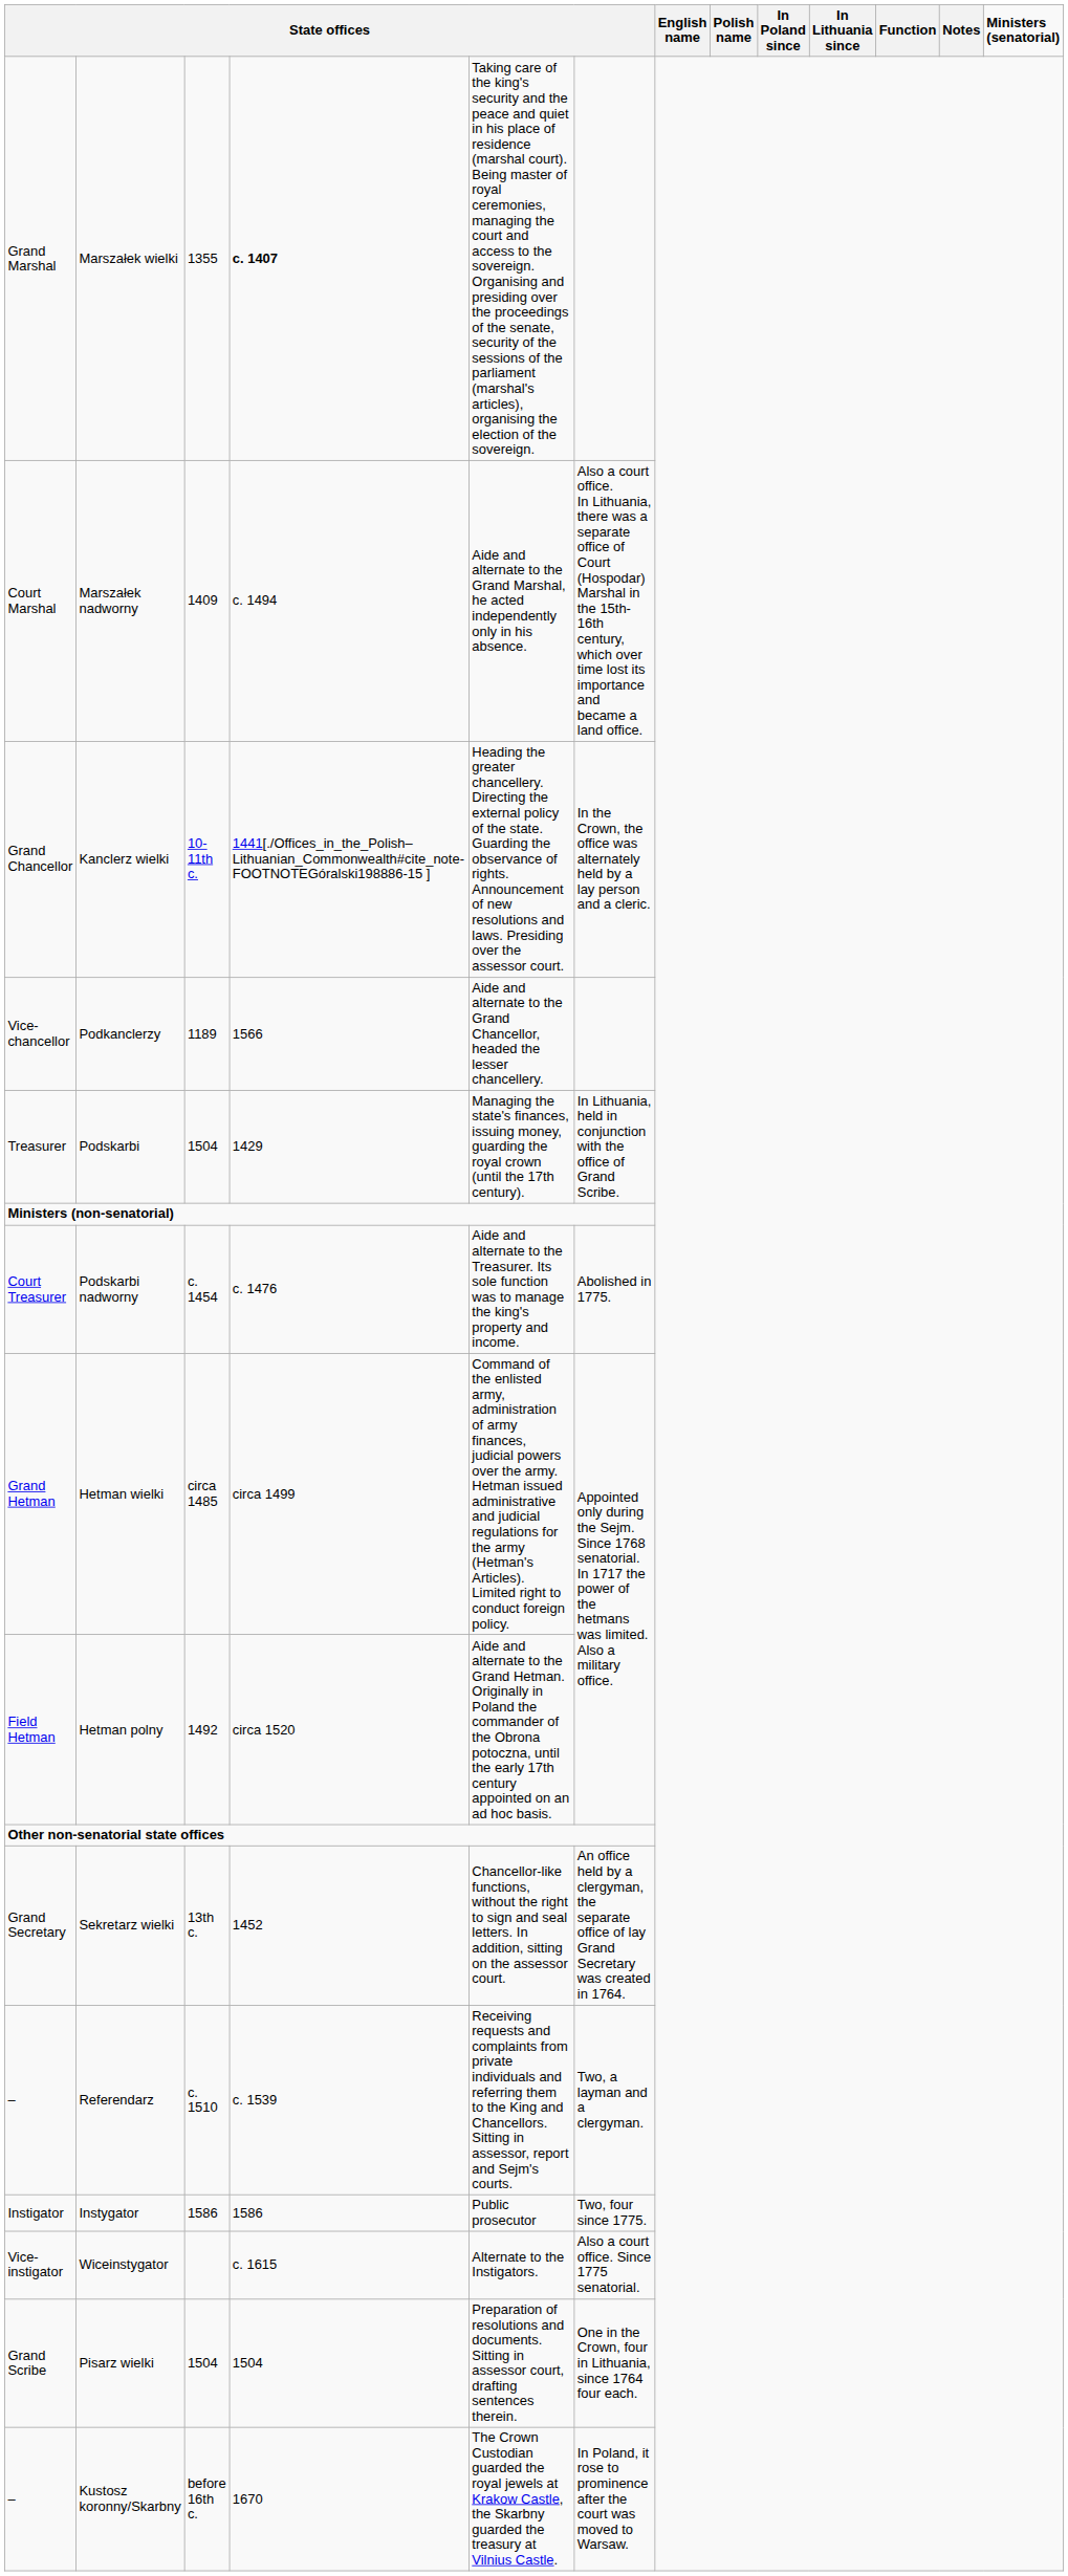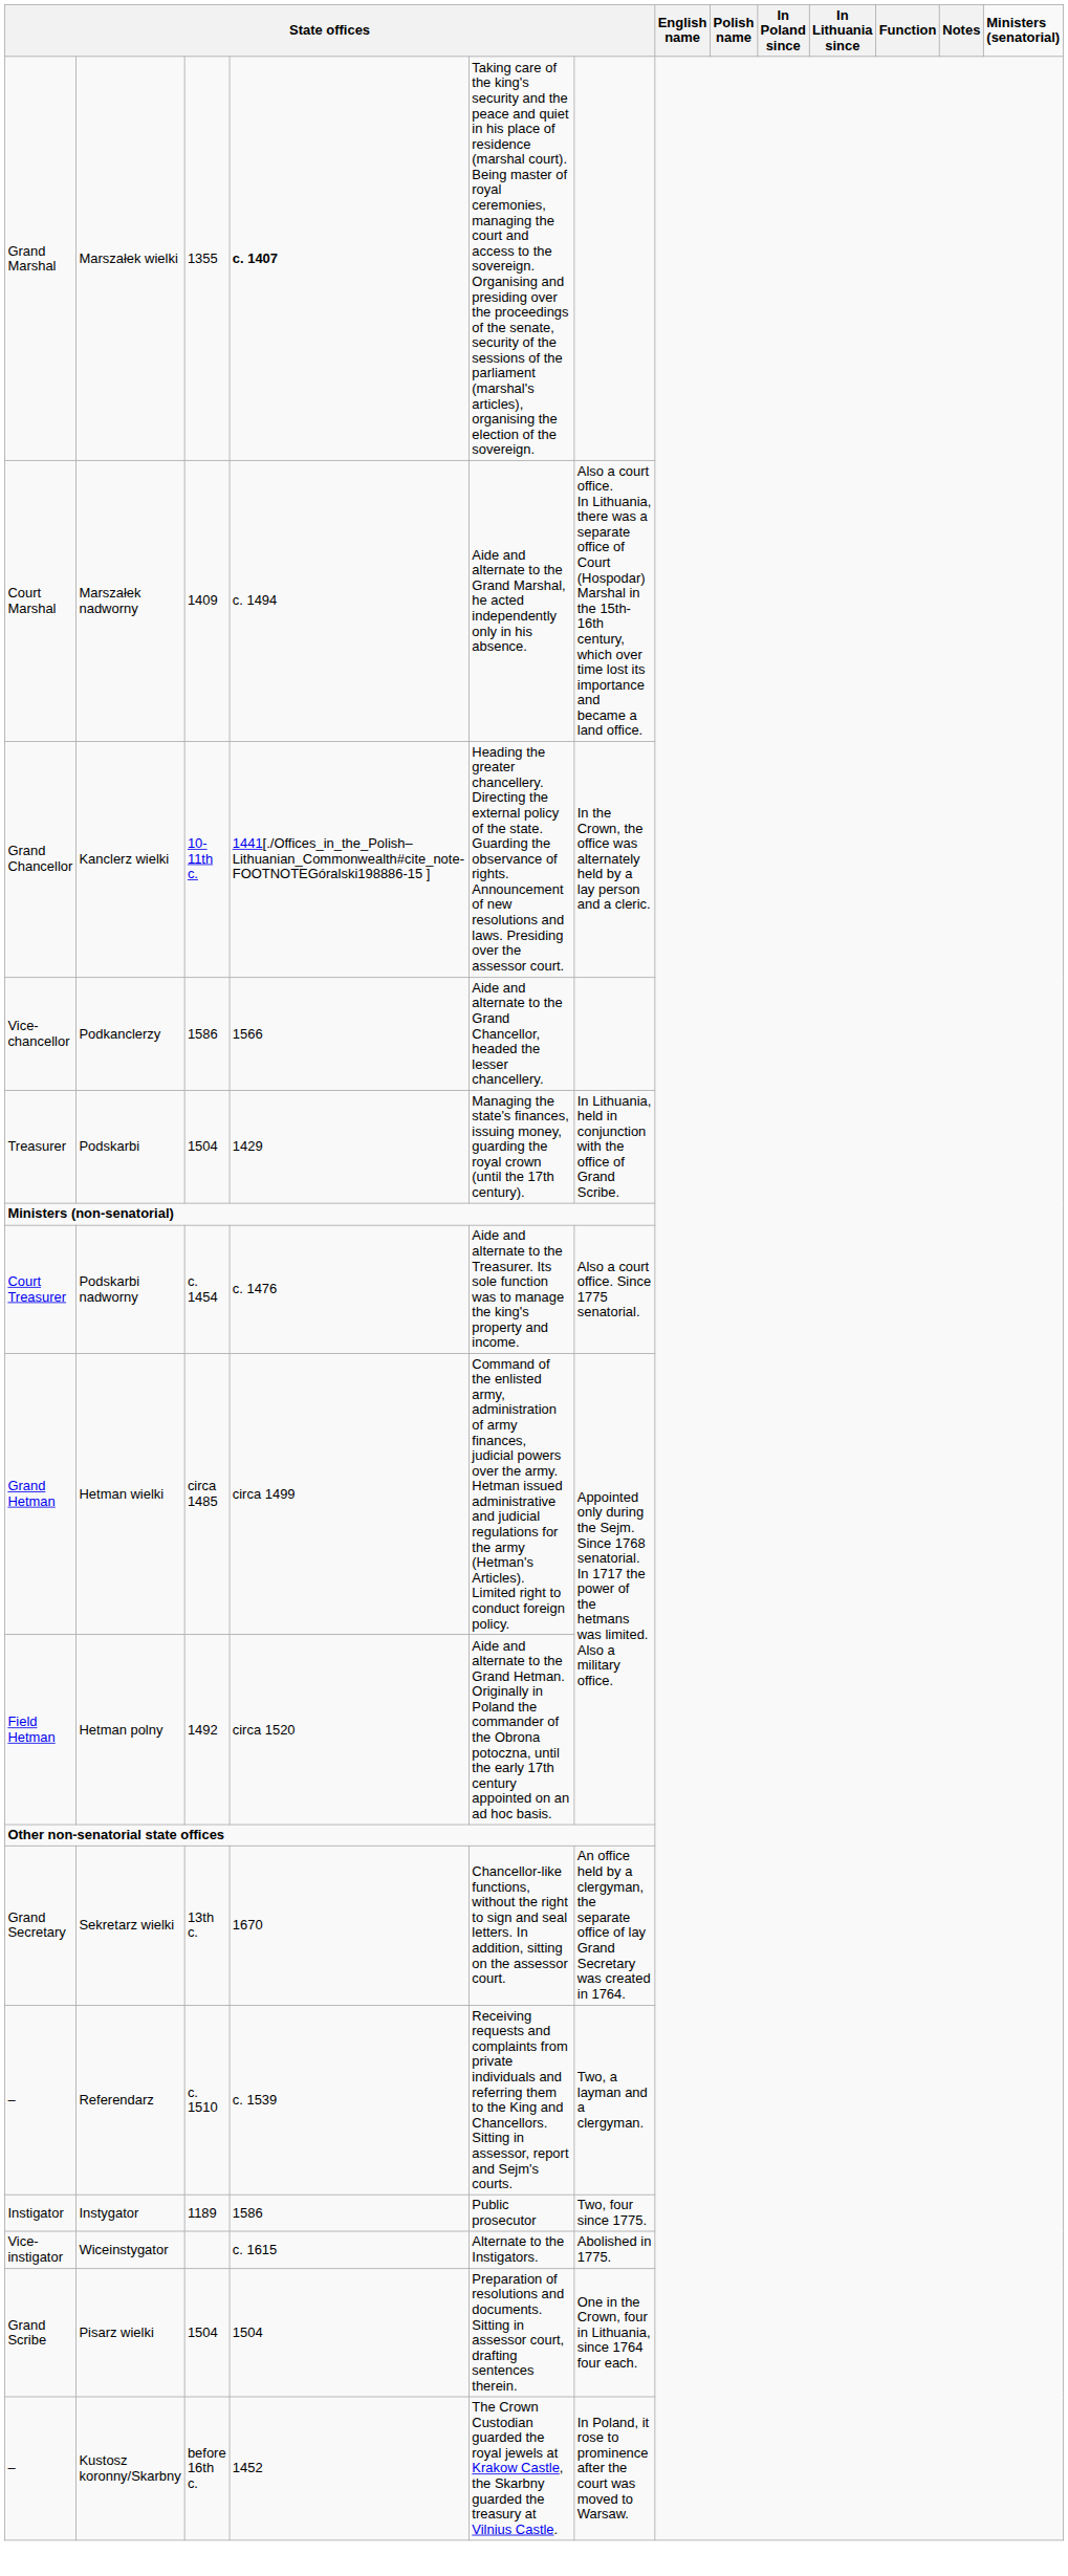 <table class="wikitable">
 <tr>
 <th colspan="6">State offices</th>
 <th><strong>English name</strong></th>
 <th><strong>Polish name</strong></th>
 <th><strong>In Poland since</strong></th>
 <th><strong>In Lithuania since</strong></th>
 <th>Function</th>
 <th><strong>Notes</strong></th>
 <td colspan="6"><strong>Ministers (senatorial)</strong></td>
 </tr>
 <tr>
 <td>Grand Marshal</td>
 <td>Marszałek wielki</td>
 <td>1355</td>
 <td><strong>c. 1407</strong></td>
 <td>Taking care of the king's security and the peace and quiet in his place of residence (marshal court). Being master of royal ceremonies, managing the court and access to the sovereign. Organising and presiding over the proceedings of the senate, security of the sessions of the parliament (marshal's articles), organising the election of the sovereign.</td>
 <td></td>
 </tr>
 <tr>
 <td>Court Marshal</td>
 <td>Marszałek nadworny</td>
 <td>1409</td>
 <td>c. 1494</td>
 <td>Aide and alternate to the Grand Marshal, he acted independently only in his absence.</td>
 <td>Also a court office.<br>In Lithuania, there was a separate office of Court (Hospodar) Marshal in the 15th-16th century, which over time lost its importance and became a land office.</td>
 </tr>
 <tr>
 <td>Grand Chancellor</td>
 <td>Kanclerz wielki</td>
 <td><a href='#'>10-11th c.</a></td>
 <td><a href='#'>1441</a>[./Offices_in_the_Polish–Lithuanian_Commonwealth#cite_note-FOOTNOTEGóralski198886-15 <span></span>]</td>
 <td>Heading the greater chancellery. Directing the external policy of the state. Guarding the observance of rights. Announcement of new resolutions and laws. Presiding over the assessor court.</td>
 <td>In the Crown, the office was alternately held by a lay person and a cleric.</td>
 </tr>
 <tr>
 <td>Vice-chancellor</td>
 <td>Podkanclerzy</td>
-<td>1189</td>
+<td>1586</td>
 <td>1566</td>
 <td>Aide and alternate to the Grand Chancellor, headed the lesser chancellery.</td>
 <td></td>
 </tr>
 <tr>
 <td>Treasurer</td>
 <td>Podskarbi</td>
 <td>1504</td>
 <td>1429</td>
 <td>Managing the state's finances, issuing money, guarding the royal crown (until the 17th century).</td>
 <td>In Lithuania, held in conjunction with the office of Grand Scribe.</td>
 </tr>
 <tr>
 <td colspan="6"><strong>Ministers (non-senatorial)</strong></td>
 </tr>
 <tr>
 <td><a href='#'>Court Treasurer</a></td>
 <td>Podskarbi nadworny</td>
 <td>c. 1454</td>
 <td>c. 1476</td>
 <td>Aide and alternate to the Treasurer. Its sole function was to manage the king's property and income.</td>
-<td>Abolished in 1775.</td>
+<td>Also a court office. Since 1775 senatorial.</td>
 </tr>
 <tr>
 <td><a href='#'>Grand Hetman</a></td>
 <td>Hetman wielki</td>
 <td>circa 1485</td>
 <td>circa 1499</td>
 <td>Command of the enlisted army, administration of army finances, judicial powers over the army. Hetman issued administrative and judicial regulations for the army (Hetman's Articles). Limited right to conduct foreign policy.</td>
 <td rowspan="2">Appointed only during the Sejm. Since 1768 senatorial. In 1717 the power of the hetmans was limited. Also a military office.</td>
 </tr>
 <tr>
 <td><a href='#'>Field Hetman</a></td>
 <td>Hetman polny</td>
 <td>1492</td>
 <td>circa 1520</td>
 <td>Aide and alternate to the Grand Hetman. Originally in Poland the commander of the Obrona potoczna, until the early 17th century appointed on an ad hoc basis.</td>
 </tr>
 <tr>
 <td colspan="6"><strong>Other non-senatorial state offices</strong></td>
 </tr>
 <tr>
 <td>Grand Secretary</td>
 <td>Sekretarz wielki</td>
 <td>13th c.</td>
-<td>1452</td>
+<td>1670</td>
 <td>Chancellor-like functions, without the right to sign and seal letters. In addition, sitting on the assessor court.</td>
 <td>An office held by a clergyman, the separate office of lay Grand Secretary was created in 1764.</td>
 </tr>
 <tr>
 <td>–</td>
 <td>Referendarz</td>
 <td>c. 1510</td>
 <td>c. 1539</td>
 <td>Receiving requests and complaints from private individuals and referring them to the King and Chancellors. Sitting in assessor, report and Sejm's courts.</td>
 <td>Two, a layman and a clergyman.</td>
 </tr>
 <tr>
 <td>Instigator</td>
 <td>Instygator</td>
-<td>1586</td>
+<td>1189</td>
 <td>1586</td>
 <td>Public prosecutor</td>
 <td>Two, four since 1775.</td>
 </tr>
 <tr>
 <td>Vice-instigator</td>
 <td>Wiceinstygator</td>
 <td></td>
 <td>c. 1615</td>
 <td>Alternate to the Instigators.</td>
-<td>Also a court office. Since 1775 senatorial.</td>
+<td>Abolished in 1775.</td>
 </tr>
 <tr>
 <td>Grand Scribe</td>
 <td>Pisarz wielki</td>
 <td>1504</td>
 <td>1504</td>
 <td>Preparation of resolutions and documents. Sitting in assessor court, drafting sentences therein.</td>
 <td>One in the Crown, four in Lithuania, since 1764 four each.</td>
 </tr>
 <tr>
 <td>–</td>
 <td>Kustosz koronny/Skarbny</td>
 <td>before 16th c.</td>
-<td>1670</td>
+<td>1452</td>
 <td>The Crown Custodian guarded the royal jewels at <a href='#'>Krakow Castle</a>, the Skarbny guarded the treasury at <a href='#'>Vilnius Castle</a>.</td>
 <td>In Poland, it rose to prominence after the court was moved to Warsaw.</td>
 </tr>
 </table>
